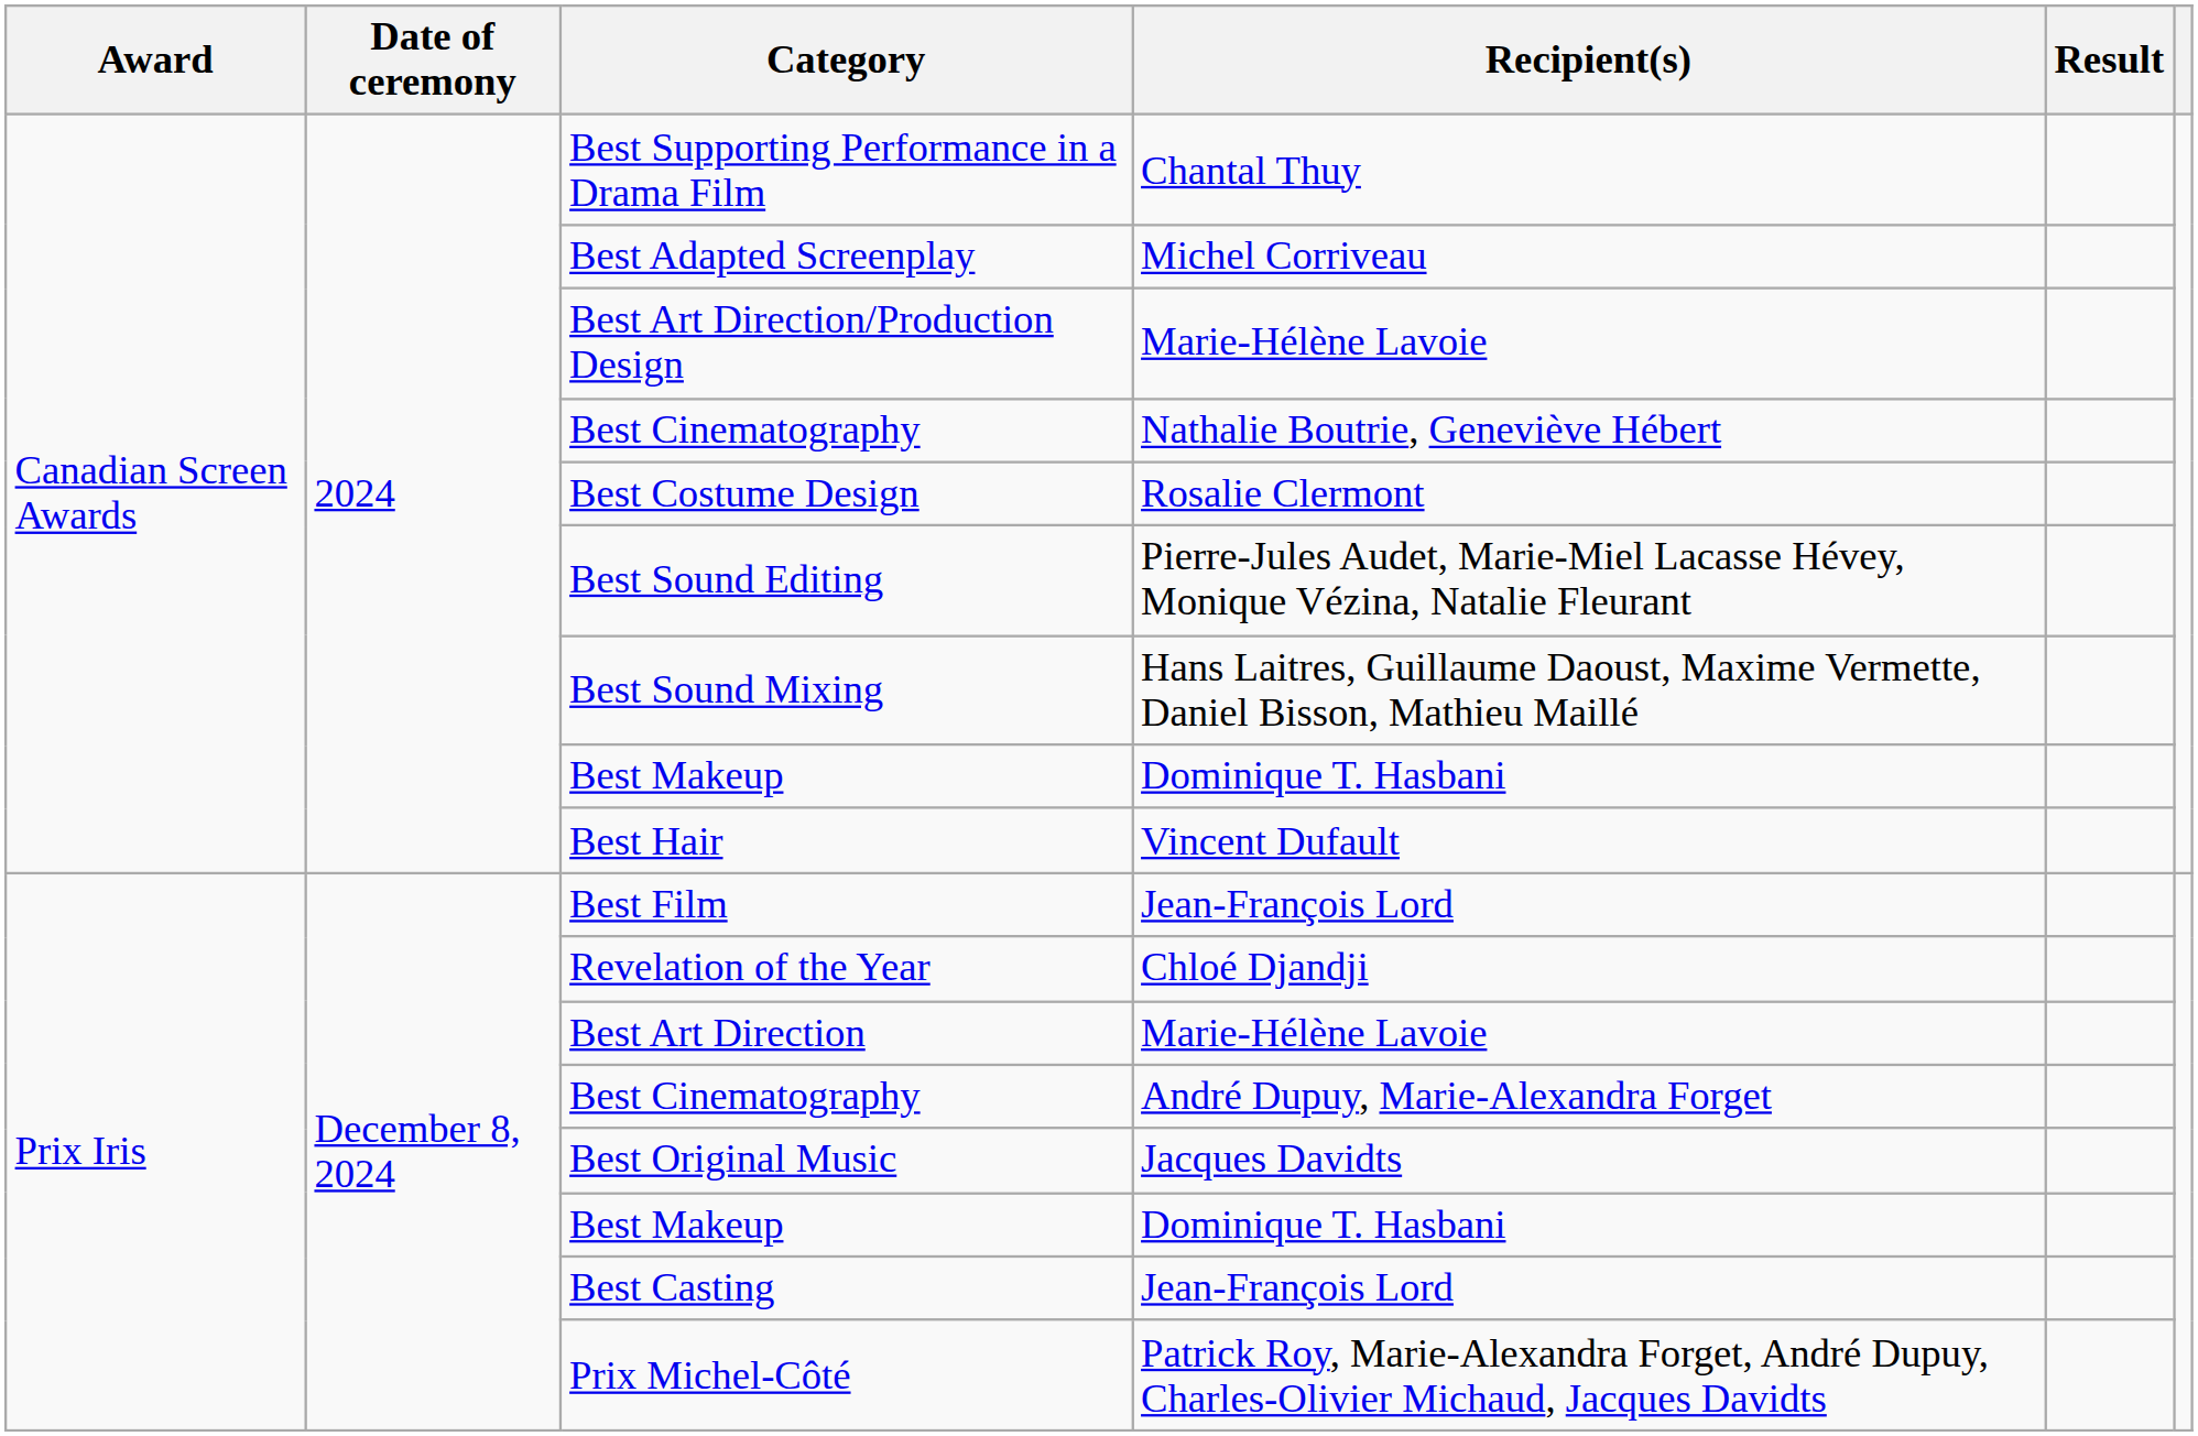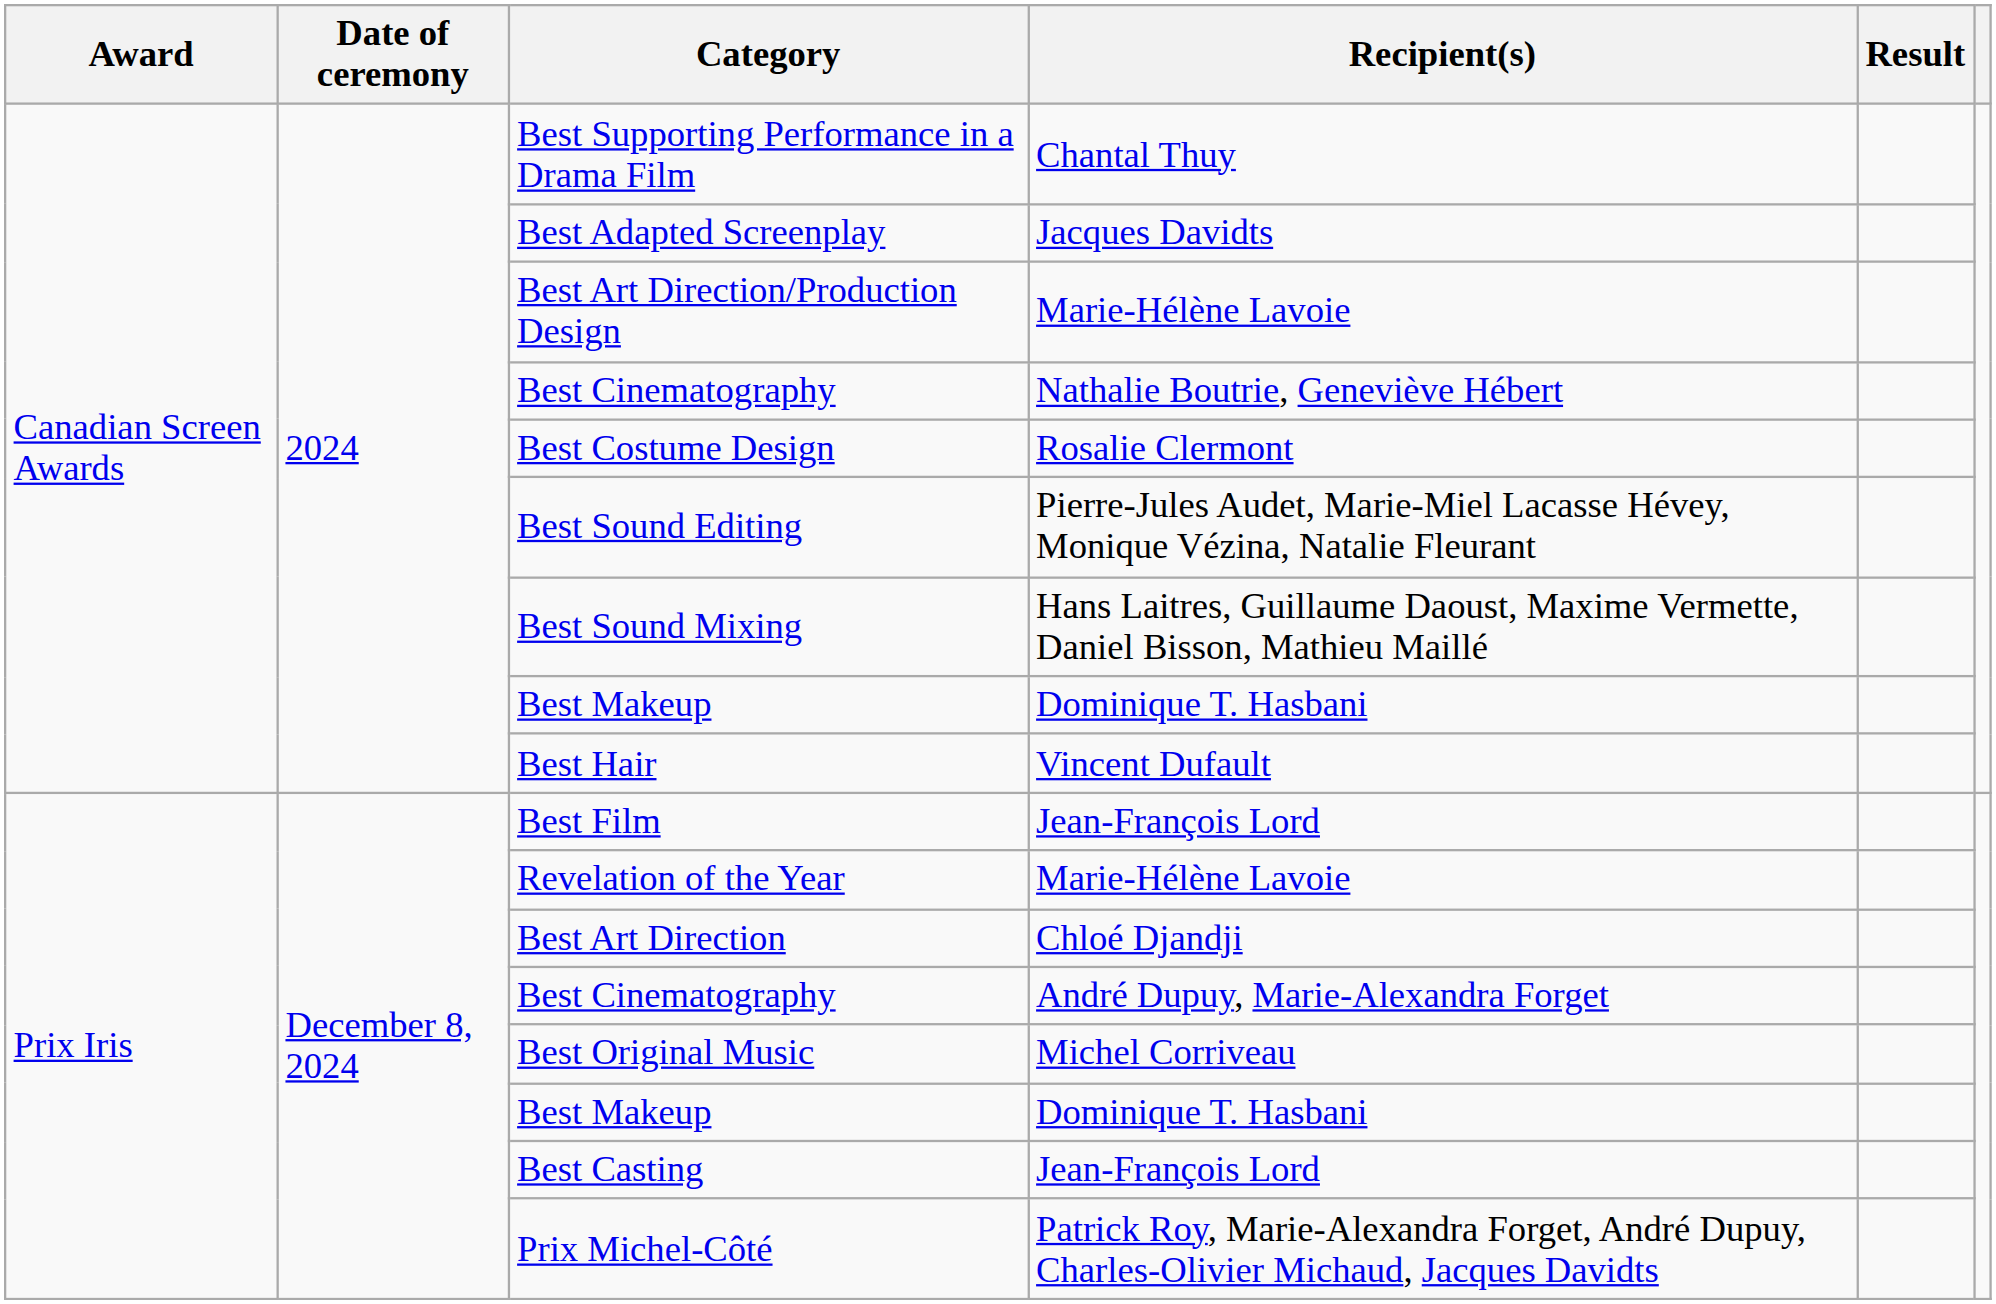 <table class="wikitable plainrowheaders sortable">
 <tr>
 <th scope="col">Award</th>
 <th scope="col">Date of ceremony</th>
 <th scope="col">Category</th>
 <th scope="col">Recipient(s)</th>
 <th scope="col">Result</th>
 <th scope="col" class="unsortable"></th>
 </tr>
 <tr>
 <td rowspan=9><a href='#'>Canadian Screen Awards</a></td>
 <td rowspan=9><a href='#'>2024</a></td>
 <td><a href='#'>Best Supporting Performance in a Drama Film</a></td>
 <td><a href='#'>Chantal Thuy</a></td>
 <td></td>
 <td rowspan=9></td>
 </tr>
 <tr>
 <td><a href='#'>Best Adapted Screenplay</a></td>
-<td><a href='#'>Michel Corriveau</a></td>
+<td><a href='#'>Jacques Davidts</a></td>
 <td></td>
 </tr>
 <tr>
 <td><a href='#'>Best Art Direction/Production Design</a></td>
 <td><a href='#'>Marie-Hélène Lavoie</a></td>
 <td></td>
 </tr>
 <tr>
 <td><a href='#'>Best Cinematography</a></td>
 <td><a href='#'>Nathalie Boutrie</a>, <a href='#'>Geneviève Hébert</a></td>
 <td></td>
 </tr>
 <tr>
 <td><a href='#'>Best Costume Design</a></td>
 <td><a href='#'>Rosalie Clermont</a></td>
 <td></td>
 </tr>
 <tr>
 <td><a href='#'>Best Sound Editing</a></td>
 <td>Pierre-Jules Audet, Marie-Miel Lacasse Hévey, Monique Vézina, Natalie Fleurant</td>
 <td></td>
 </tr>
 <tr>
 <td><a href='#'>Best Sound Mixing</a></td>
 <td>Hans Laitres, Guillaume Daoust, Maxime Vermette, Daniel Bisson, Mathieu Maillé</td>
 <td></td>
 </tr>
 <tr>
 <td><a href='#'>Best Makeup</a></td>
 <td><a href='#'>Dominique T. Hasbani</a></td>
 <td></td>
 </tr>
 <tr>
 <td><a href='#'>Best Hair</a></td>
 <td><a href='#'>Vincent Dufault</a></td>
 <td></td>
 </tr>
 <tr>
 <td scope="row" rowspan=8><a href='#'>Prix Iris</a></td>
 <td rowspan=8><a href='#'>December 8, 2024</a></td>
 <td><a href='#'>Best Film</a></td>
 <td><a href='#'>Jean-François Lord</a></td>
 <td></td>
 <td rowspan=8></td>
 </tr>
 <tr>
 <td><a href='#'>Revelation of the Year</a></td>
-<td><a href='#'>Chloé Djandji</a></td>
+<td><a href='#'>Marie-Hélène Lavoie</a></td>
 <td></td>
 </tr>
 <tr>
 <td><a href='#'>Best Art Direction</a></td>
-<td><a href='#'>Marie-Hélène Lavoie</a></td>
+<td><a href='#'>Chloé Djandji</a></td>
 <td></td>
 </tr>
 <tr>
 <td><a href='#'>Best Cinematography</a></td>
 <td><a href='#'>André Dupuy</a>, <a href='#'>Marie-Alexandra Forget</a></td>
 <td></td>
 </tr>
 <tr>
 <td><a href='#'>Best Original Music</a></td>
-<td><a href='#'>Jacques Davidts</a></td>
+<td><a href='#'>Michel Corriveau</a></td>
 <td></td>
 </tr>
 <tr>
 <td><a href='#'>Best Makeup</a></td>
 <td><a href='#'>Dominique T. Hasbani</a></td>
 <td></td>
 </tr>
 <tr>
 <td><a href='#'>Best Casting</a></td>
 <td><a href='#'>Jean-François Lord</a></td>
 <td></td>
 </tr>
 <tr>
 <td><a href='#'>Prix Michel-Côté</a></td>
 <td><a href='#'>Patrick Roy</a>, Marie-Alexandra Forget, André Dupuy, <a href='#'>Charles-Olivier Michaud</a>, <a href='#'>Jacques Davidts</a></td>
 <td></td>
 </tr>
 </table>
